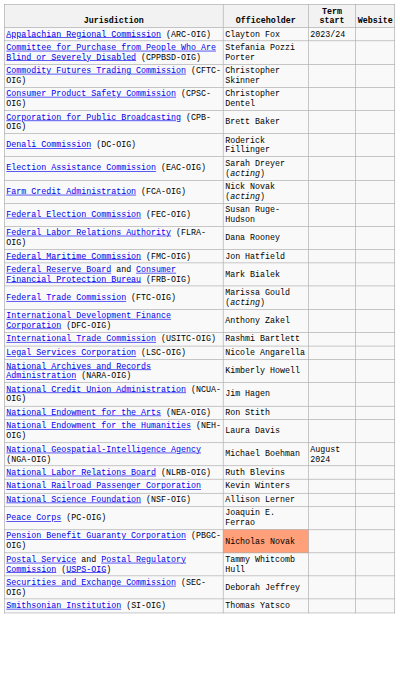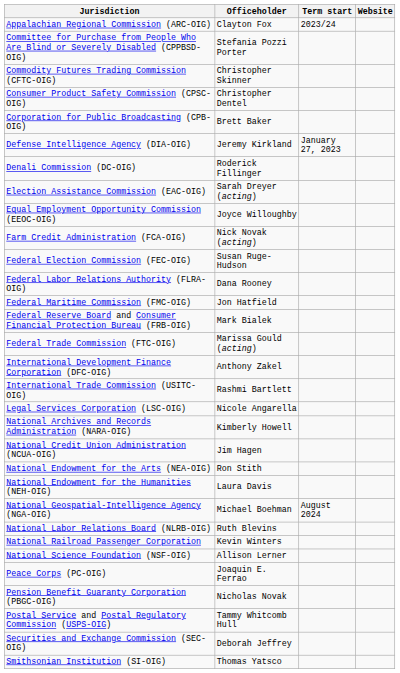 <table class="wikitable sortable">
 <tr style="vertical-align:bottom;">
 <th>Jurisdiction</th>
 <th>Officeholder</th>
 <th>Term start</th>
 <th>Website</th>
 </tr>
 <tr>
 <td><a href='#'>Appalachian Regional Commission</a> (ARC-OIG)</td>
 <td>Clayton Fox</td>
 <td>2023/24</td>
 <td></td>
 </tr>
 <tr>
 <td><a href='#'>Committee for Purchase from People Who Are Blind or Severely Disabled</a> (CPPBSD-OIG)</td>
 <td>Stefania Pozzi Porter</td>
 <td><br></td>
 <td></td>
 </tr>
 <tr>
 <td><a href='#'>Commodity Futures Trading Commission</a> (CFTC-OIG)</td>
 <td>Christopher Skinner</td>
 <td></td>
 <td></td>
 </tr>
 <tr>
 <td><a href='#'>Consumer Product Safety Commission</a> (CPSC-OIG)</td>
 <td>Christopher Dentel</td>
 <td><br></td>
 <td></td>
 </tr>
 <tr>
 <td><a href='#'>Corporation for Public Broadcasting</a> (CPB-OIG)</td>
 <td>Brett Baker</td>
 <td></td>
 <td></td>
 </tr>
 <tr>
+<td><a href='#'>Defense Intelligence Agency</a> (DIA-OIG)</td>
+<td>Jeremy Kirkland</td>
+<td>January 27, 2023<br></td>
+<td></td>
+</tr>
+<tr>
 <td><a href='#'>Denali Commission</a> (DC-OIG)</td>
 <td>Roderick Fillinger</td>
 <td></td>
 <td></td>
 </tr>
 <tr>
 <td><a href='#'>Election Assistance Commission</a> (EAC-OIG)</td>
 <td>Sarah Dreyer (<em>acting</em>)</td>
+<td></td>
+<td></td>
+</tr>
+<tr>
+<td><a href='#'>Equal Employment Opportunity Commission</a> (EEOC-OIG)</td>
+<td>Joyce Willoughby</td>
 <td></td>
 <td></td>
 </tr>
 <tr>
 <td><a href='#'>Farm Credit Administration</a> (FCA-OIG)</td>
 <td>Nick Novak (<em>acting</em>)</td>
 <td></td>
 <td></td>
 </tr>
 <tr>
 <td><a href='#'>Federal Election Commission</a> (FEC-OIG)</td>
 <td>Susan Ruge-Hudson</td>
 <td></td>
 <td></td>
 </tr>
 <tr>
 <td><a href='#'>Federal Labor Relations Authority</a> (FLRA-OIG)</td>
 <td>Dana Rooney</td>
 <td></td>
 <td></td>
 </tr>
 <tr>
 <td><a href='#'>Federal Maritime Commission</a> (FMC-OIG)</td>
 <td>Jon Hatfield</td>
 <td><br></td>
 <td></td>
 </tr>
 <tr>
 <td><a href='#'>Federal Reserve Board</a> and <a href='#'>Consumer Financial Protection Bureau</a> (FRB-OIG)</td>
 <td>Mark Bialek</td>
 <td></td>
 <td></td>
 </tr>
 <tr>
 <td><a href='#'>Federal Trade Commission</a> (FTC-OIG)</td>
 <td>Marissa Gould (<em>acting</em>)</td>
 <td></td>
 <td></td>
 </tr>
 <tr>
 <td><a href='#'>International Development Finance Corporation</a> (DFC-OIG)</td>
 <td>Anthony Zakel</td>
 <td></td>
 <td></td>
 </tr>
 <tr>
 <td><a href='#'>International Trade Commission</a> (USITC-OIG)</td>
 <td>Rashmi Bartlett</td>
 <td></td>
 <td></td>
 </tr>
 <tr>
 <td><a href='#'>Legal Services Corporation</a> (LSC-OIG)</td>
 <td>Nicole Angarella</td>
 <td></td>
 <td></td>
 </tr>
 <tr>
 <td><a href='#'>National Archives and Records Administration</a> (NARA-OIG)</td>
 <td>Kimberly Howell</td>
 <td><br></td>
 <td></td>
 </tr>
 <tr>
 <td><a href='#'>National Credit Union Administration</a> (NCUA-OIG)</td>
 <td>Jim Hagen</td>
 <td></td>
 <td></td>
 </tr>
 <tr>
 <td><a href='#'>National Endowment for the Arts</a> (NEA-OIG)</td>
 <td>Ron Stith</td>
 <td></td>
 <td></td>
 </tr>
 <tr>
 <td><a href='#'>National Endowment for the Humanities</a> (NEH-OIG)</td>
 <td>Laura Davis</td>
 <td><br></td>
 <td></td>
 </tr>
 <tr>
 <td><a href='#'>National Geospatial-Intelligence Agency</a> (NGA-OIG)</td>
 <td>Michael Boehman</td>
 <td>August 2024</td>
 <td></td>
 </tr>
 <tr>
 <td><a href='#'>National Labor Relations Board</a> (NLRB-OIG)</td>
 <td>Ruth Blevins</td>
 <td></td>
 <td></td>
 </tr>
 <tr>
 <td><a href='#'>National Railroad Passenger Corporation</a></td>
 <td>Kevin Winters</td>
 <td></td>
 <td></td>
 </tr>
 <tr>
 <td><a href='#'>National Science Foundation</a> (NSF-OIG)</td>
 <td>Allison Lerner</td>
 <td></td>
 <td></td>
 </tr>
 <tr>
 <td><a href='#'>Peace Corps</a> (PC-OIG)</td>
 <td>Joaquin E. Ferrao</td>
 <td></td>
 <td></td>
 </tr>
 <tr>
 <td><a href='#'>Pension Benefit Guaranty Corporation</a> (PBGC-OIG)</td>
-<td style="background: lightsalmon;">Nicholas Novak</td>
+<td>Nicholas Novak</td>
 <td><br></td>
 <td></td>
 </tr>
 <tr>
 <td><a href='#'>Postal Service</a> and <a href='#'>Postal Regulatory Commission</a> (<a href='#'>USPS-OIG</a>)</td>
 <td>Tammy Whitcomb Hull</td>
 <td><br></td>
 <td></td>
 </tr>
 <tr>
 <td><a href='#'>Securities and Exchange Commission</a> (SEC-OIG)</td>
 <td>Deborah Jeffrey</td>
 <td></td>
 <td></td>
 </tr>
 <tr>
 <td><a href='#'>Smithsonian Institution</a> (SI-OIG)</td>
 <td>Thomas Yatsco</td>
 <td></td>
 <td></td>
 </tr>
 </table>
